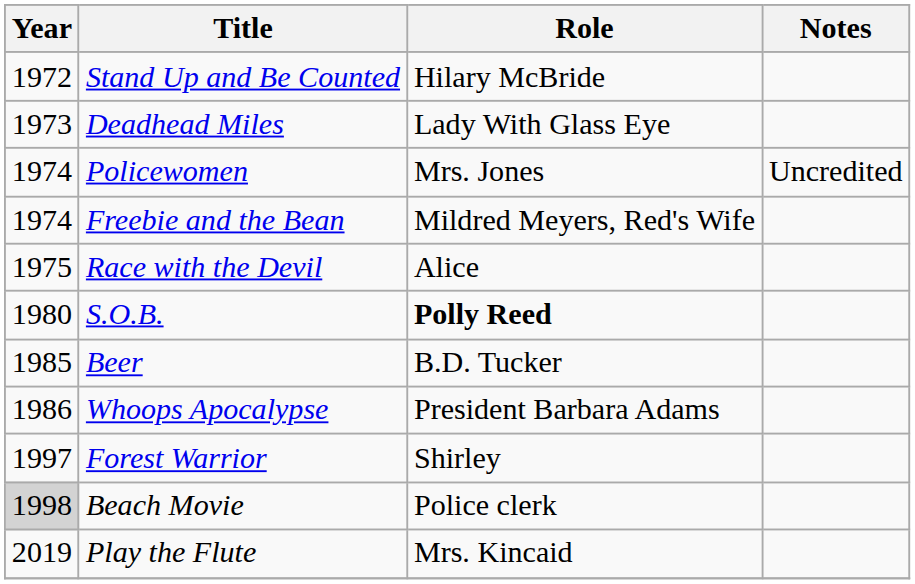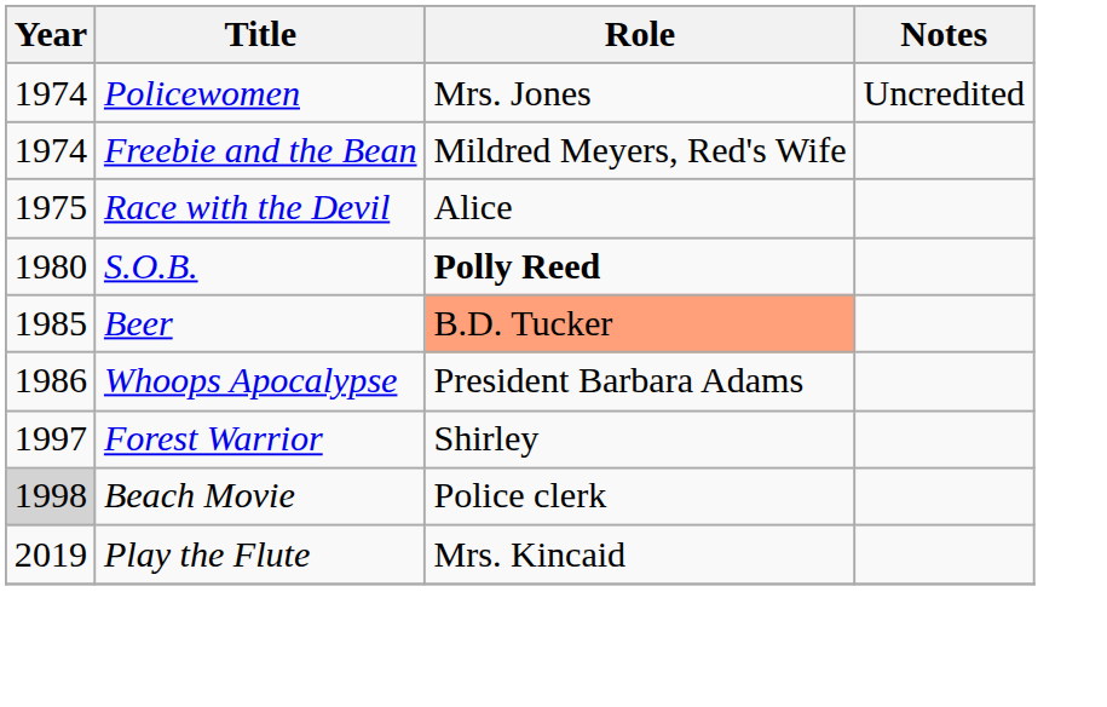 <table class="wikitable sortable">
 <tr>
 <th scope="col">Year</th>
 <th scope="col">Title</th>
 <th scope="col">Role</th>
 <th scope="col" class="unsortable">Notes</th>
-</tr>
-<tr>
-<td>1972</td>
-<td><em><a href='#'>Stand Up and Be Counted</a></em></td>
-<td>Hilary McBride</td>
-<td></td>
-</tr>
-<tr>
-<td>1973</td>
-<td><em><a href='#'>Deadhead Miles</a></em></td>
-<td>Lady With Glass Eye</td>
-<td></td>
 </tr>
 <tr>
 <td>1974</td>
 <td><em><a href='#'>Policewomen</a></em></td>
 <td>Mrs. Jones</td>
 <td>Uncredited</td>
 </tr>
 <tr>
 <td>1974</td>
 <td><em><a href='#'>Freebie and the Bean</a></em></td>
 <td>Mildred Meyers, Red's Wife</td>
 <td></td>
 </tr>
 <tr>
 <td>1975</td>
 <td><em><a href='#'>Race with the Devil</a></em></td>
 <td>Alice</td>
 <td></td>
 </tr>
 <tr>
 <td>1980</td>
 <td><em><a href='#'>S.O.B.</a></em></td>
 <td><strong>Polly Reed</strong></td>
 <td></td>
 </tr>
 <tr>
 <td>1985</td>
 <td><em><a href='#'>Beer</a></em></td>
-<td>B.D. Tucker</td>
+<td style="background: lightsalmon;">B.D. Tucker</td>
 <td></td>
 </tr>
 <tr>
 <td>1986</td>
 <td><em><a href='#'>Whoops Apocalypse</a></em></td>
 <td>President Barbara Adams</td>
 <td></td>
 </tr>
 <tr>
 <td>1997</td>
 <td><em><a href='#'>Forest Warrior</a></em></td>
 <td>Shirley</td>
 <td></td>
 </tr>
 <tr>
 <td style="background: lightgrey;">1998</td>
 <td><em>Beach Movie</em></td>
 <td>Police clerk</td>
 <td></td>
 </tr>
 <tr>
 <td>2019</td>
 <td><em>Play the Flute</em></td>
 <td>Mrs. Kincaid</td>
 <td></td>
 </tr>
 <tr>
 </tr>
 </table>
